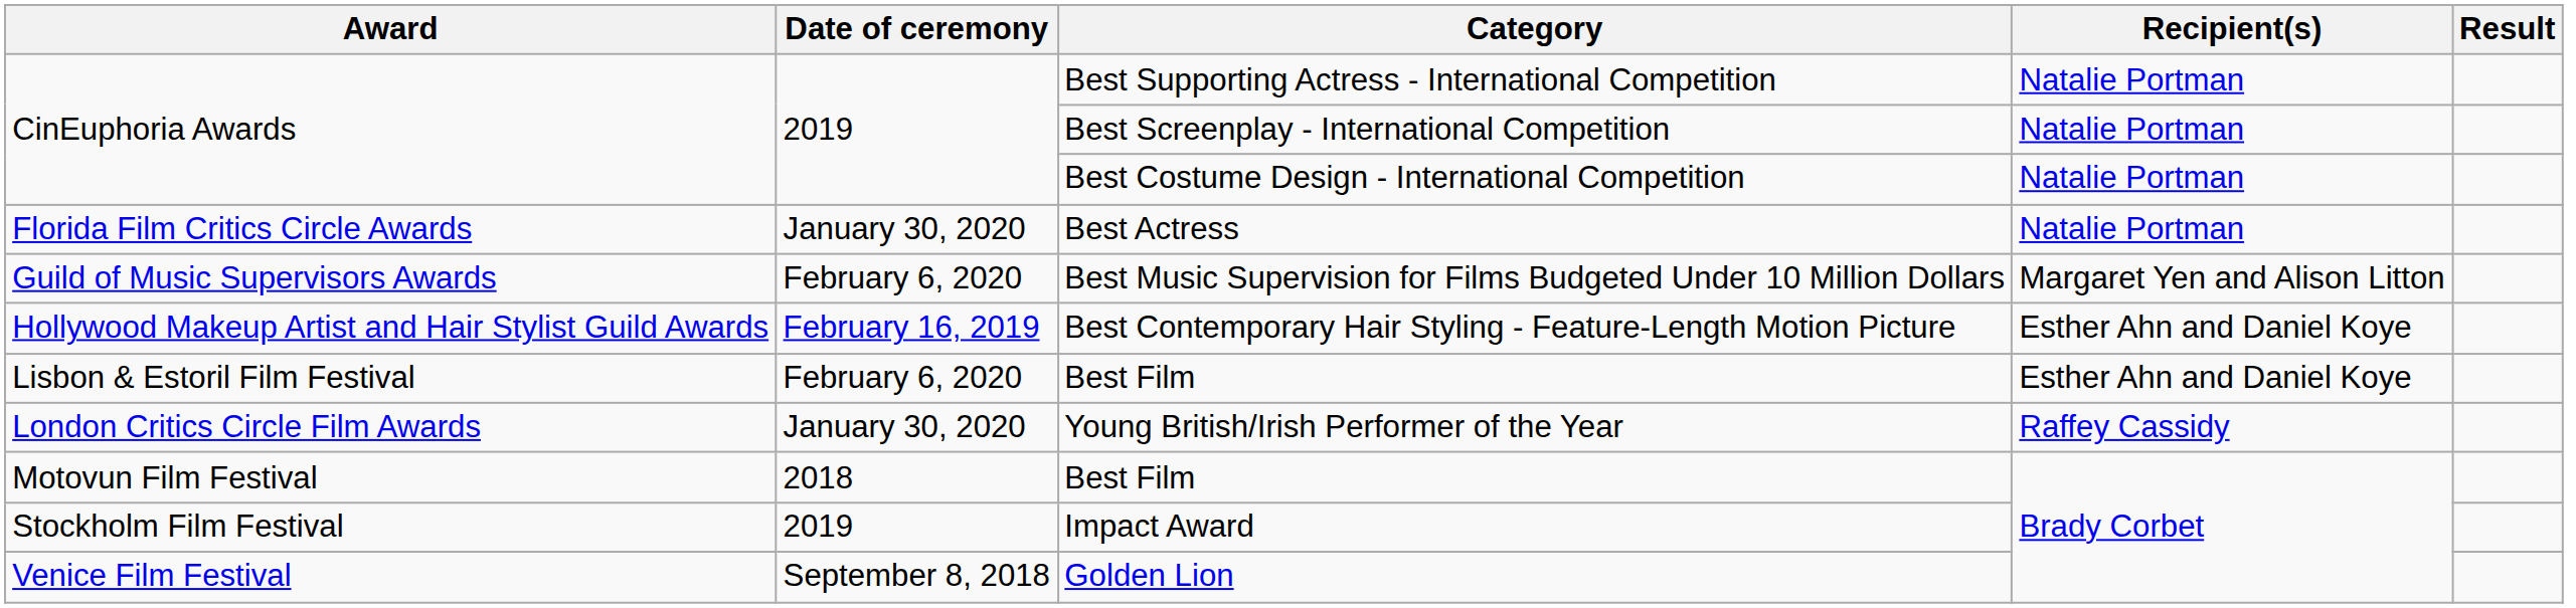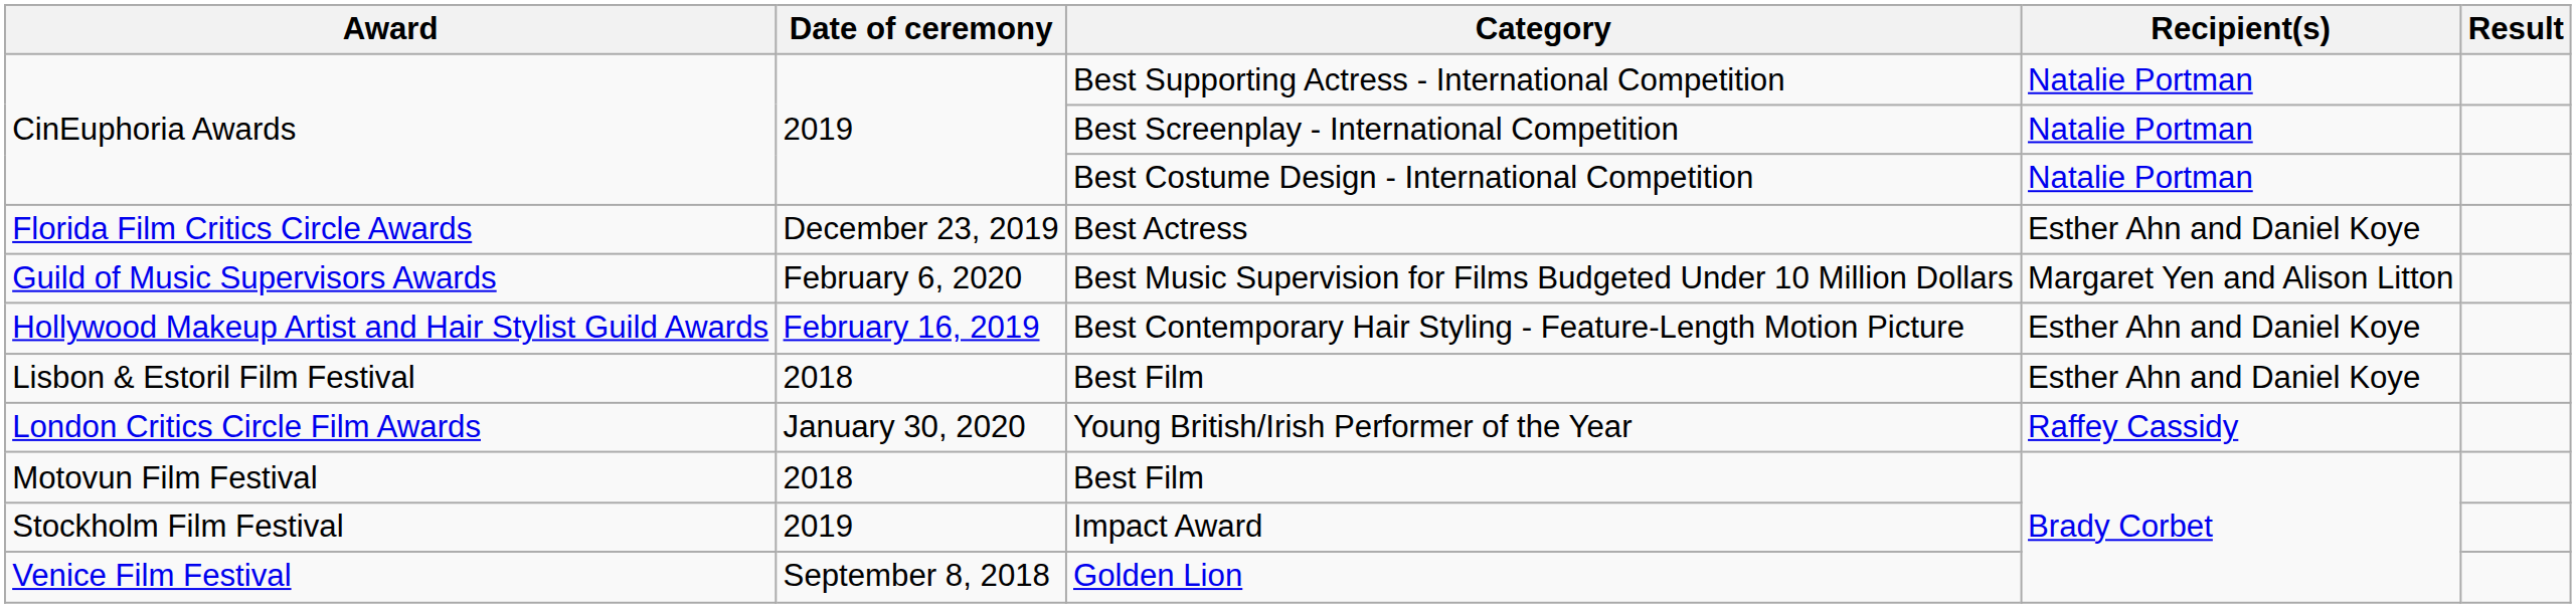 <table class="wikitable plainrowheaders sortable">
 <tr>
 <th scope="col">Award</th>
 <th scope="col">Date of ceremony</th>
 <th scope="col">Category</th>
 <th scope="col">Recipient(s)</th>
 <th scope="col">Result</th>
 </tr>
 <tr>
 <td rowspan="3">CinEuphoria Awards</td>
 <td rowspan="3">2019</td>
 <td>Best Supporting Actress - International Competition</td>
 <td><a href='#'>Natalie Portman</a></td>
 <td></td>
 </tr>
 <tr>
 <td>Best Screenplay - International Competition</td>
 <td><a href='#'>Natalie Portman</a></td>
 <td></td>
 </tr>
 <tr>
 <td>Best Costume Design - International Competition</td>
 <td><a href='#'>Natalie Portman</a></td>
 <td></td>
 </tr>
 <tr>
 <td><a href='#'>Florida Film Critics Circle Awards</a></td>
-<td>January 30, 2020</td>
+<td>December 23, 2019</td>
 <td>Best Actress</td>
-<td><a href='#'>Natalie Portman</a></td>
+<td>Esther Ahn and Daniel Koye</td>
 <td></td>
 </tr>
 <tr>
 <td><a href='#'>Guild of Music Supervisors Awards</a></td>
 <td>February 6, 2020</td>
 <td>Best Music Supervision for Films Budgeted Under 10 Million Dollars</td>
 <td>Margaret Yen and Alison Litton</td>
 <td></td>
 </tr>
 <tr>
 <td><a href='#'>Hollywood Makeup Artist and Hair Stylist Guild Awards</a></td>
 <td><a href='#'>February 16, 2019</a></td>
 <td>Best Contemporary Hair Styling - Feature-Length Motion Picture</td>
 <td>Esther Ahn and Daniel Koye</td>
 <td></td>
 </tr>
 <tr>
 <td>Lisbon & Estoril Film Festival</td>
-<td>February 6, 2020</td>
+<td>2018</td>
 <td>Best Film</td>
 <td>Esther Ahn and Daniel Koye</td>
 <td></td>
 </tr>
 <tr>
 <td><a href='#'>London Critics Circle Film Awards</a></td>
 <td>January 30, 2020</td>
 <td>Young British/Irish Performer of the Year</td>
 <td><a href='#'>Raffey Cassidy</a></td>
 <td></td>
 </tr>
 <tr>
 <td>Motovun Film Festival</td>
 <td>2018</td>
 <td>Best Film</td>
 <td rowspan="3"><a href='#'>Brady Corbet</a></td>
 <td></td>
 </tr>
 <tr>
 <td>Stockholm Film Festival</td>
 <td>2019</td>
 <td>Impact Award</td>
 <td></td>
 </tr>
 <tr>
 <td><a href='#'>Venice Film Festival</a></td>
 <td>September 8, 2018</td>
 <td><a href='#'>Golden Lion</a></td>
 <td></td>
 </tr>
 </table>
